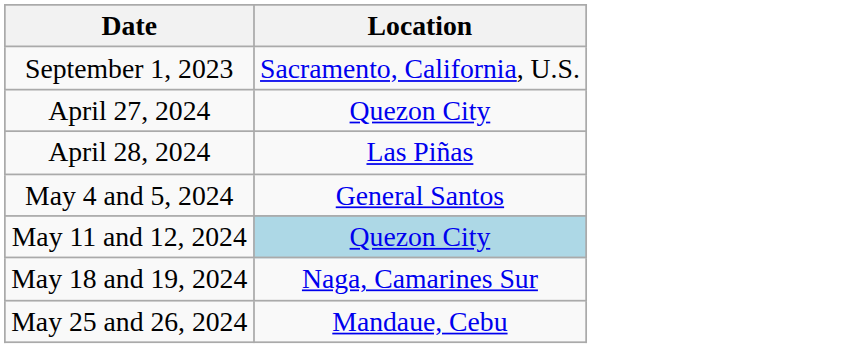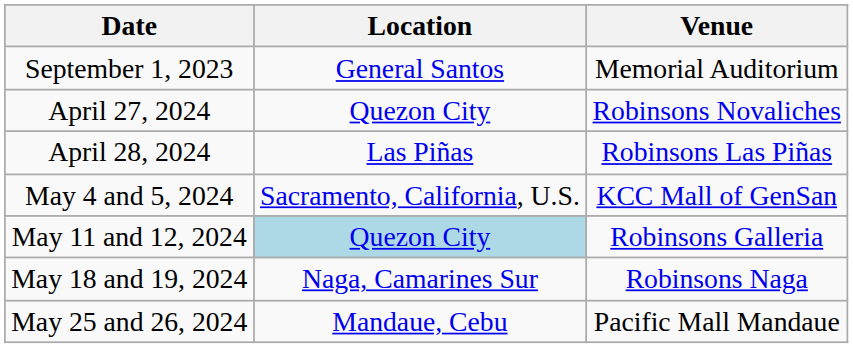 <table class="wikitable" style="text-align:center; line-height:17px; font-size:100%; width:auto;">
 <tr>
 <th scope="col">Date</th>
 <th scope="col">Location</th>
+<th scope="col">Venue</th>
 </tr>
 <tr>
 <td>September 1, 2023</td>
-<td><a href='#'>Sacramento, California</a>, U.S.</td>
+<td><a href='#'>General Santos</a></td>
+<td>Memorial Auditorium</td>
 </tr>
 <tr>
 <td>April 27, 2024</td>
 <td><a href='#'>Quezon City</a></td>
+<td><a href='#'>Robinsons Novaliches</a></td>
 </tr>
 <tr>
 <td>April 28, 2024</td>
 <td><a href='#'>Las Piñas</a></td>
+<td><a href='#'>Robinsons Las Piñas</a></td>
 </tr>
 <tr>
 <td>May 4 and 5, 2024</td>
-<td><a href='#'>General Santos</a></td>
+<td><a href='#'>Sacramento, California</a>, U.S.</td>
+<td><a href='#'>KCC Mall of GenSan</a></td>
 </tr>
 <tr>
 <td>May 11 and 12, 2024</td>
 <td style="background: lightblue;"><a href='#'>Quezon City</a></td>
+<td><a href='#'>Robinsons Galleria</a></td>
 </tr>
 <tr>
 <td>May 18 and 19, 2024</td>
 <td><a href='#'>Naga, Camarines Sur</a></td>
+<td><a href='#'>Robinsons Naga</a></td>
 </tr>
 <tr>
 <td>May 25 and 26, 2024</td>
 <td><a href='#'>Mandaue, Cebu</a></td>
+<td>Pacific Mall Mandaue</td>
 </tr>
 </table>
